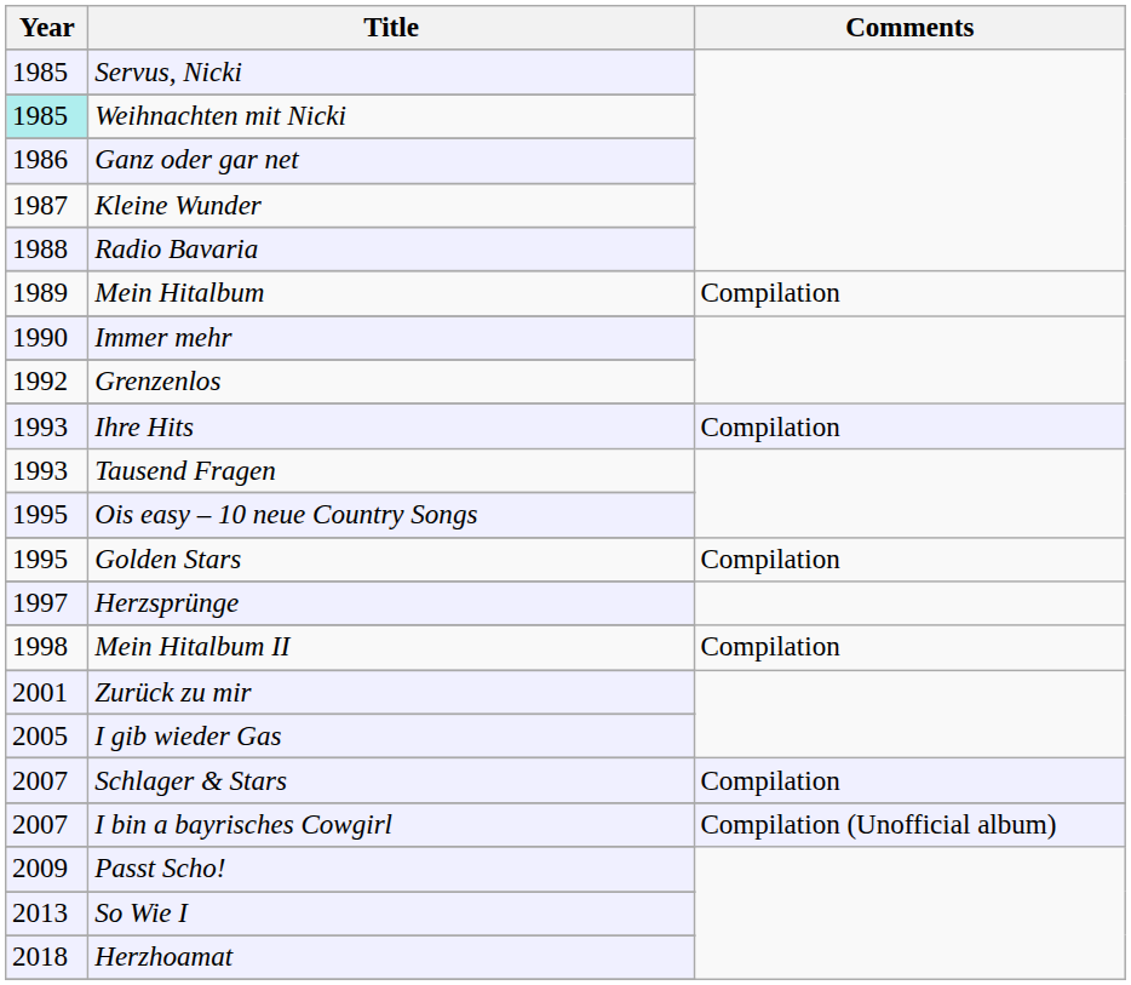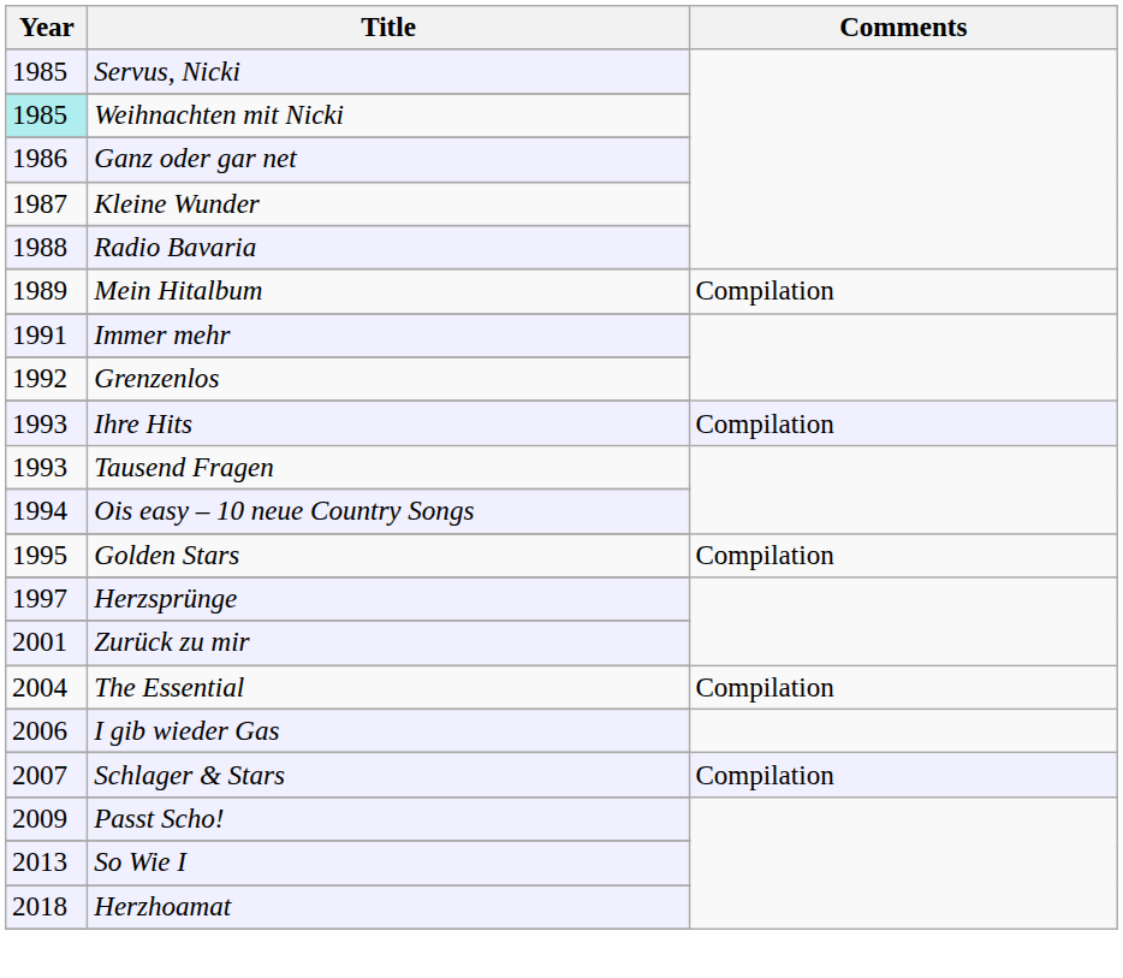 <table class="wikitable">
 <tr>
 <th align="left" valign="top" width="40">Year</th>
 <th align="left" valign="top" width="340">Title</th>
 <th align="left" valign="top" width="240">Comments</th>
 </tr>
 <tr>
 </tr>
 <tr ---- bgcolor="#f0f0ff">
 <td align="left" valign="top">1985</td>
 <td align="left" valign="top"><em>Servus, Nicki</em></td>
 </tr>
 <tr>
 </tr>
 <tr>
 <td align="left" valign="top" style="background: paleturquoise;">1985</td>
 <td align="left" valign="top"><em>Weihnachten mit Nicki</em></td>
 </tr>
 <tr>
 </tr>
 <tr>
 </tr>
 <tr ---- bgcolor="#f0f0ff">
 <td align="left" valign="top">1986</td>
 <td align="left" valign="top"><em>Ganz oder gar net</em></td>
 </tr>
 <tr>
 </tr>
 <tr>
 <td align="left" valign="top">1987</td>
 <td align="left" valign="top"><em>Kleine Wunder</em></td>
 </tr>
 <tr>
 </tr>
 <tr>
 </tr>
 <tr ---- bgcolor="#f0f0ff">
 <td align="left" valign="top">1988</td>
 <td align="left" valign="top"><em>Radio Bavaria</em></td>
 </tr>
 <tr>
 </tr>
 <tr>
 <td align="left" valign="top">1989</td>
 <td align="left" valign="top"><em>Mein Hitalbum</em></td>
 <td>Compilation</td>
 </tr>
 <tr>
 </tr>
 <tr ---- bgcolor="#f0f0ff">
-<td align="left" valign="top">1990</td>
+<td align="left" valign="top">1991</td>
 <td align="left" valign="top"><em>Immer mehr</em></td>
 </tr>
 <tr>
 </tr>
 <tr>
 <td align="left" valign="top">1992</td>
 <td align="left" valign="top"><em>Grenzenlos</em></td>
 </tr>
 <tr>
 </tr>
 <tr>
 </tr>
 <tr ---- bgcolor="#f0f0ff">
 <td align="left" valign="top">1993</td>
 <td align="left" valign="top"><em>Ihre Hits</em></td>
 <td>Compilation</td>
 </tr>
 <tr>
 <td align="left" valign="top">1993</td>
 <td align="left" valign="top"><em>Tausend Fragen</em></td>
 </tr>
 <tr>
 </tr>
 <tr>
 </tr>
 <tr ---- bgcolor="#f0f0ff">
-<td align="left" valign="top">1995</td>
+<td align="left" valign="top">1994</td>
 <td align="left" valign="top"><em>Ois easy – 10 neue Country Songs</em></td>
 </tr>
 <tr>
 </tr>
 <tr>
 <td align="left" valign="top">1995</td>
 <td align="left" valign="top"><em>Golden Stars</em></td>
 <td>Compilation</td>
 </tr>
 <tr>
 </tr>
 <tr ---- bgcolor="#f0f0ff">
 <td align="left" valign="top">1997</td>
 <td align="left" valign="top"><em>Herzsprünge</em></td>
 </tr>
 <tr>
 </tr>
 <tr>
-<td align="left" valign="top">1998</td>
-<td align="left" valign="top"><em>Mein Hitalbum II</em></td>
-<td>Compilation</td>
-</tr>
-<tr>
 </tr>
 <tr ---- bgcolor="#f0f0ff">
 <td align="left" valign="top">2001</td>
 <td align="left" valign="top"><em>Zurück zu mir</em></td>
 </tr>
 <tr>
 </tr>
 <tr>
+<td align="left" valign="top">2004</td>
+<td align="left" valign="top"><em>The Essential</em></td>
+<td>Compilation</td>
+</tr>
+<tr>
 </tr>
 <tr ---- bgcolor="#f0f0ff">
-<td align="left" valign="top">2005</td>
+<td align="left" valign="top">2006</td>
 <td align="left" valign="top"><em>I gib wieder Gas</em></td>
 </tr>
 <tr>
 </tr>
 <tr>
 </tr>
 <tr ---- bgcolor="#f0f0ff">
 <td align="left" valign="top">2007</td>
 <td align="left" valign="top"><em>Schlager & Stars</em></td>
 <td>Compilation</td>
 </tr>
 <tr>
-</tr>
-<tr ---- bgcolor="#f0f0ff">
-<td align="left" valign="top">2007</td>
-<td align="left" valign="top"><em>I bin a bayrisches Cowgirl</em></td>
-<td>Compilation (Unofficial album)</td>
 </tr>
 <tr>
 </tr>
 <tr ---- bgcolor="#f0f0ff">
 <td align="left" valign="top">2009</td>
 <td align="left" valign="top"><em>Passt Scho!</em></td>
 </tr>
 <tr>
 </tr>
 <tr>
 </tr>
 <tr ---- bgcolor="#f0f0ff">
 <td align="left" valign="top">2013</td>
 <td align="left" valign="top"><em>So Wie I</em></td>
 </tr>
 <tr>
 </tr>
 <tr>
 </tr>
 <tr ---- bgcolor="#f0f0ff">
 <td align="left" valign="top">2018</td>
 <td align="left" valign="top"><em>Herzhoamat</em></td>
 </tr>
 <tr>
 </tr>
 <tr>
 </tr>
 </table>
